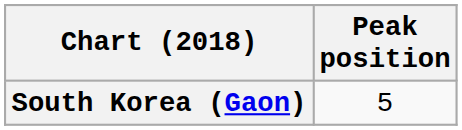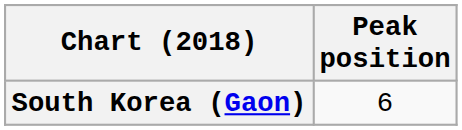 <table class="wikitable plainrowheaders" style="text-align:center;">
 <tr>
 <th scope="col">Chart (2018)</th>
 <th scope="col">Peak<br>position</th>
 </tr>
 <tr>
 <th scope="row">South Korea (<a href='#'>Gaon</a>)</th>
-<td>5</td>
+<td>6</td>
 </tr>
 </table>
